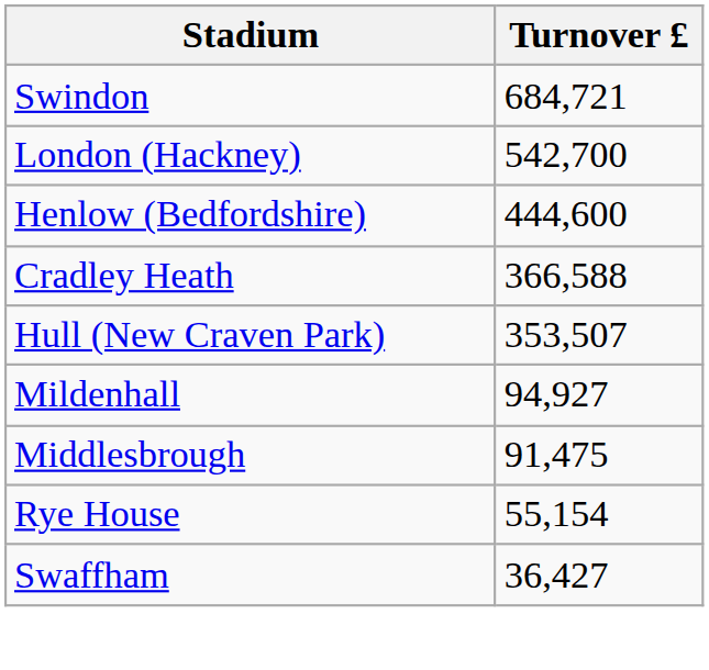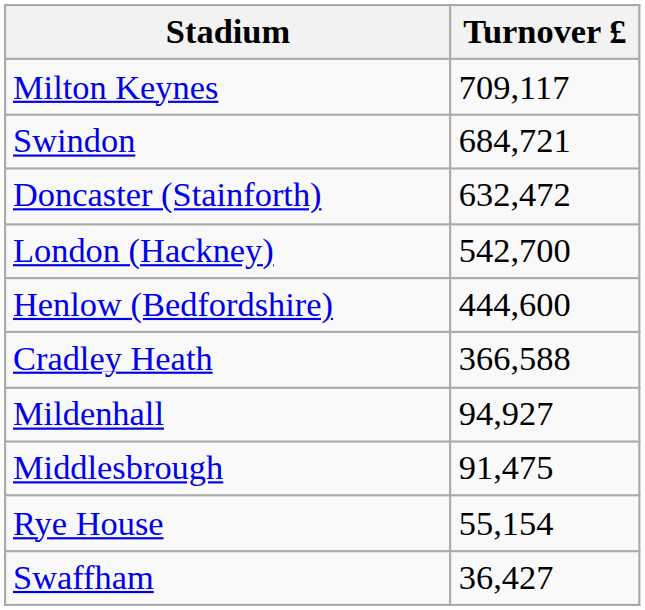 <table class="wikitable">
 <tr>
 <th width=200>Stadium</th>
 <th width=80>Turnover £</th>
 </tr>
 <tr>
+<td><a href='#'>Milton Keynes</a></td>
+<td>709,117</td>
+</tr>
+<tr>
 <td><a href='#'>Swindon</a></td>
 <td>684,721</td>
+</tr>
+<tr>
+<td><a href='#'>Doncaster (Stainforth)</a></td>
+<td>632,472</td>
 </tr>
 <tr>
 <td><a href='#'>London (Hackney)</a></td>
 <td>542,700</td>
 </tr>
 <tr>
 <td><a href='#'>Henlow (Bedfordshire)</a></td>
 <td>444,600</td>
 </tr>
 <tr>
 <td><a href='#'>Cradley Heath</a></td>
 <td>366,588</td>
-</tr>
-<tr>
-<td><a href='#'>Hull (New Craven Park)</a></td>
-<td>353,507</td>
 </tr>
 <tr>
 <td><a href='#'>Mildenhall</a></td>
 <td>94,927</td>
 </tr>
 <tr>
 <td><a href='#'>Middlesbrough</a></td>
 <td>91,475</td>
 </tr>
 <tr>
 <td><a href='#'>Rye House</a></td>
 <td>55,154</td>
 </tr>
 <tr>
 <td><a href='#'>Swaffham</a></td>
 <td>36,427</td>
 </tr>
 </table>
